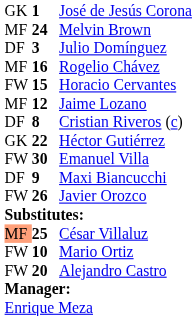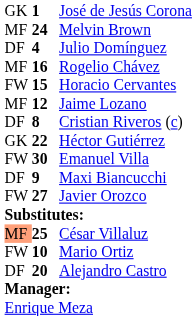 <table style="font-size:90%; margin:0.2em auto;" cellspacing="0" cellpadding="0">
 <tr>
 <th width="25"></th>
 <th width="25"></th>
 </tr>
 <tr>
 <td>GK</td>
 <td><strong>1</strong></td>
 <td> <a href='#'>José de Jesús Corona</a></td>
 </tr>
 <tr>
 <td>MF</td>
 <td><strong>24</strong></td>
 <td> <a href='#'>Melvin Brown</a></td>
 </tr>
 <tr>
 <td>DF</td>
-<td><strong>3</strong></td>
+<td><strong>4</strong></td>
 <td> <a href='#'>Julio Domínguez</a></td>
 <td></td>
 </tr>
 <tr>
 <td>MF</td>
 <td><strong>16</strong></td>
 <td> <a href='#'>Rogelio Chávez</a></td>
 <td></td>
 <td></td>
 </tr>
 <tr>
 <td>FW</td>
 <td><strong>15</strong></td>
 <td> <a href='#'>Horacio Cervantes</a></td>
 </tr>
 <tr>
 <td>MF</td>
 <td><strong>12</strong></td>
 <td> <a href='#'>Jaime Lozano</a></td>
 </tr>
 <tr>
 <td>DF</td>
 <td><strong>8</strong></td>
 <td> <a href='#'>Cristian Riveros</a> (<a href='#'>c</a>)</td>
 </tr>
 <tr>
 <td>GK</td>
 <td><strong>22</strong></td>
 <td> <a href='#'>Héctor Gutiérrez</a></td>
 </tr>
 <tr>
 <td>FW</td>
 <td><strong>30</strong></td>
 <td> <a href='#'>Emanuel Villa</a></td>
 <td></td>
 </tr>
 <tr>
 <td>DF</td>
 <td><strong>9</strong></td>
 <td> <a href='#'>Maxi Biancucchi</a></td>
 <td></td>
 <td></td>
 </tr>
 <tr>
 <td>FW</td>
-<td><strong>26</strong></td>
+<td><strong>27</strong></td>
 <td> <a href='#'>Javier Orozco</a></td>
 <td></td>
 <td></td>
 </tr>
 <tr>
 <td colspan=3><strong>Substitutes:</strong></td>
 </tr>
 <tr>
 <td style="background: lightsalmon;">MF</td>
 <td><strong>25</strong></td>
 <td> <a href='#'>César Villaluz</a></td>
 <td></td>
 <td></td>
 </tr>
 <tr>
 <td>FW</td>
 <td><strong>10</strong></td>
 <td> <a href='#'>Mario Ortiz</a></td>
 <td></td>
 <td></td>
 </tr>
 <tr>
-<td>FW</td>
+<td>DF</td>
 <td><strong>20</strong></td>
 <td> <a href='#'>Alejandro Castro</a></td>
 <td></td>
 <td></td>
 </tr>
 <tr>
 <td colspan=3><strong>Manager:</strong></td>
 </tr>
 <tr>
 <td colspan=4> <a href='#'>Enrique Meza</a></td>
 </tr>
 </table>
